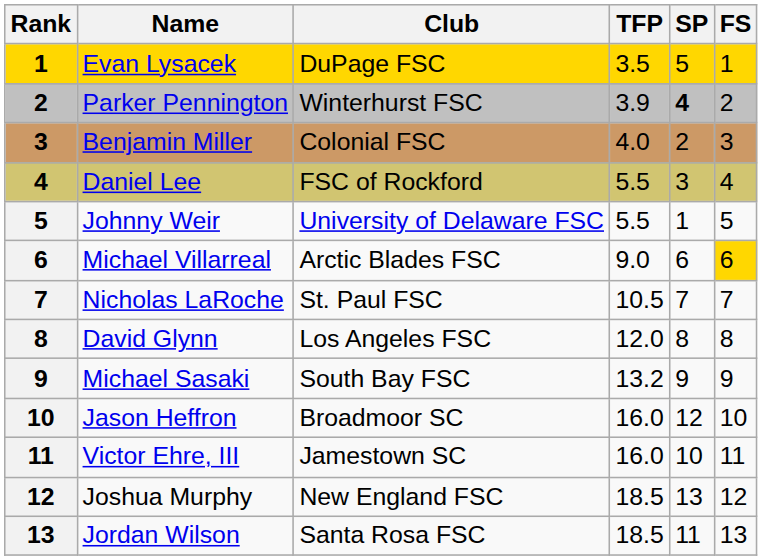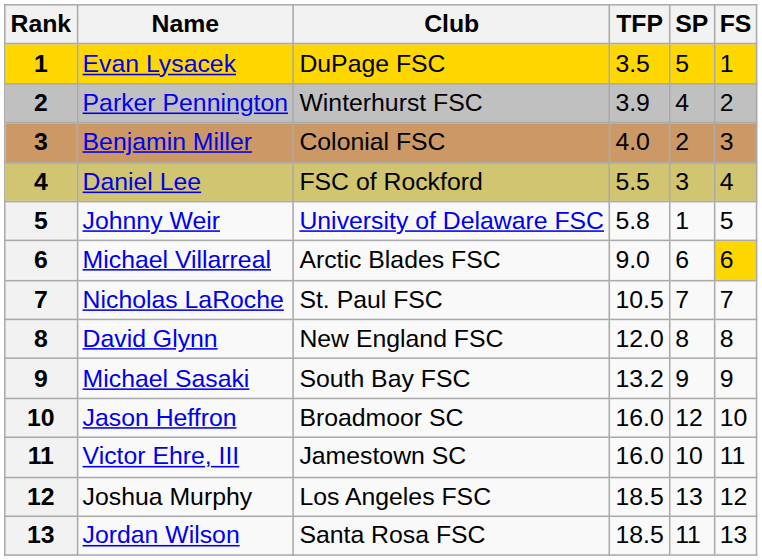 <table class="wikitable">
 <tr>
 <th>Rank</th>
 <th>Name</th>
 <th>Club</th>
 <th>TFP</th>
 <th>SP</th>
 <th>FS</th>
 </tr>
 <tr bgcolor="gold">
 <td align="center"><strong>1</strong></td>
 <td><a href='#'>Evan Lysacek</a></td>
 <td>DuPage FSC</td>
 <td>3.5</td>
 <td>5</td>
 <td>1</td>
 </tr>
 <tr bgcolor="silver">
 <td align="center"><strong>2</strong></td>
 <td><a href='#'>Parker Pennington</a></td>
 <td>Winterhurst FSC</td>
 <td>3.9</td>
-<td><strong>4</strong></td>
+<td>4</td>
 <td>2</td>
 </tr>
 <tr bgcolor="cc9966">
 <td align="center"><strong>3</strong></td>
 <td><a href='#'>Benjamin Miller</a></td>
 <td>Colonial FSC</td>
 <td>4.0</td>
 <td>2</td>
 <td>3</td>
 </tr>
 <tr bgcolor="#d1c571">
 <td align="center"><strong>4</strong></td>
 <td><a href='#'>Daniel Lee</a></td>
 <td>FSC of Rockford</td>
 <td>5.5</td>
 <td>3</td>
 <td>4</td>
 </tr>
 <tr>
 <th>5</th>
 <td><a href='#'>Johnny Weir</a></td>
 <td><a href='#'>University of Delaware FSC</a></td>
-<td>5.5</td>
+<td>5.8</td>
 <td>1</td>
 <td>5</td>
 </tr>
 <tr>
 <th>6</th>
 <td><a href='#'>Michael Villarreal</a></td>
 <td>Arctic Blades FSC</td>
 <td>9.0</td>
 <td>6</td>
 <td style="background: gold;">6</td>
 </tr>
 <tr>
 <th>7</th>
 <td><a href='#'>Nicholas LaRoche</a></td>
 <td>St. Paul FSC</td>
 <td>10.5</td>
 <td>7</td>
 <td>7</td>
 </tr>
 <tr>
 <th>8</th>
 <td><a href='#'>David Glynn</a></td>
-<td>Los Angeles FSC</td>
+<td>New England FSC</td>
 <td>12.0</td>
 <td>8</td>
 <td>8</td>
 </tr>
 <tr>
 <th>9</th>
 <td><a href='#'>Michael Sasaki</a></td>
 <td>South Bay FSC</td>
 <td>13.2</td>
 <td>9</td>
 <td>9</td>
 </tr>
 <tr>
 <th>10</th>
 <td><a href='#'>Jason Heffron</a></td>
 <td>Broadmoor SC</td>
 <td>16.0</td>
 <td>12</td>
 <td>10</td>
 </tr>
 <tr>
 <th>11</th>
 <td><a href='#'>Victor Ehre, III</a></td>
 <td>Jamestown SC</td>
 <td>16.0</td>
 <td>10</td>
 <td>11</td>
 </tr>
 <tr>
 <th>12</th>
 <td>Joshua Murphy</td>
-<td>New England FSC</td>
+<td>Los Angeles FSC</td>
 <td>18.5</td>
 <td>13</td>
 <td>12</td>
 </tr>
 <tr>
 <th>13</th>
 <td><a href='#'>Jordan Wilson</a></td>
 <td>Santa Rosa FSC</td>
 <td>18.5</td>
 <td>11</td>
 <td>13</td>
 </tr>
 </table>
